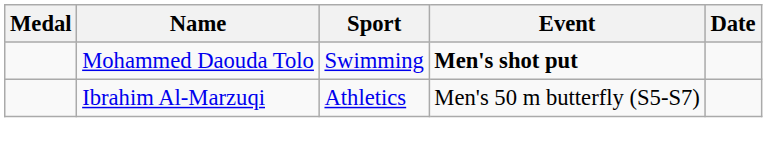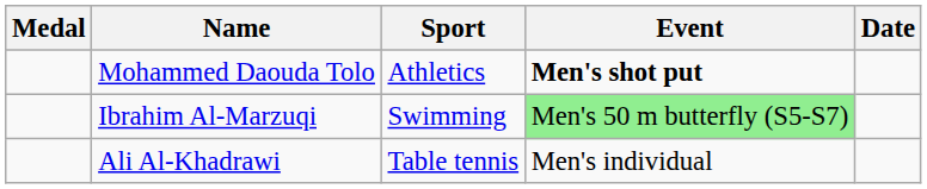 <table class="wikitable sortable" style="font-size: 95%;">
 <tr>
 <th>Medal</th>
 <th>Name</th>
 <th>Sport</th>
 <th>Event</th>
 <th>Date</th>
 </tr>
 <tr>
 <td></td>
 <td><a href='#'>Mohammed Daouda Tolo</a></td>
-<td><a href='#'>Swimming</a></td>
+<td><a href='#'>Athletics</a></td>
 <td><strong>Men's shot put</strong></td>
 <td></td>
 </tr>
 <tr>
 <td></td>
 <td><a href='#'>Ibrahim Al-Marzuqi</a></td>
-<td><a href='#'>Athletics</a></td>
-<td>Men's 50 m butterfly (S5-S7)</td>
+<td><a href='#'>Swimming</a></td>
+<td style="background: lightgreen;">Men's 50 m butterfly (S5-S7)</td>
+<td></td>
+</tr>
+<tr>
+<td></td>
+<td><a href='#'>Ali Al-Khadrawi</a></td>
+<td><a href='#'>Table tennis</a></td>
+<td>Men's individual</td>
 <td></td>
 </tr>
 </table>
